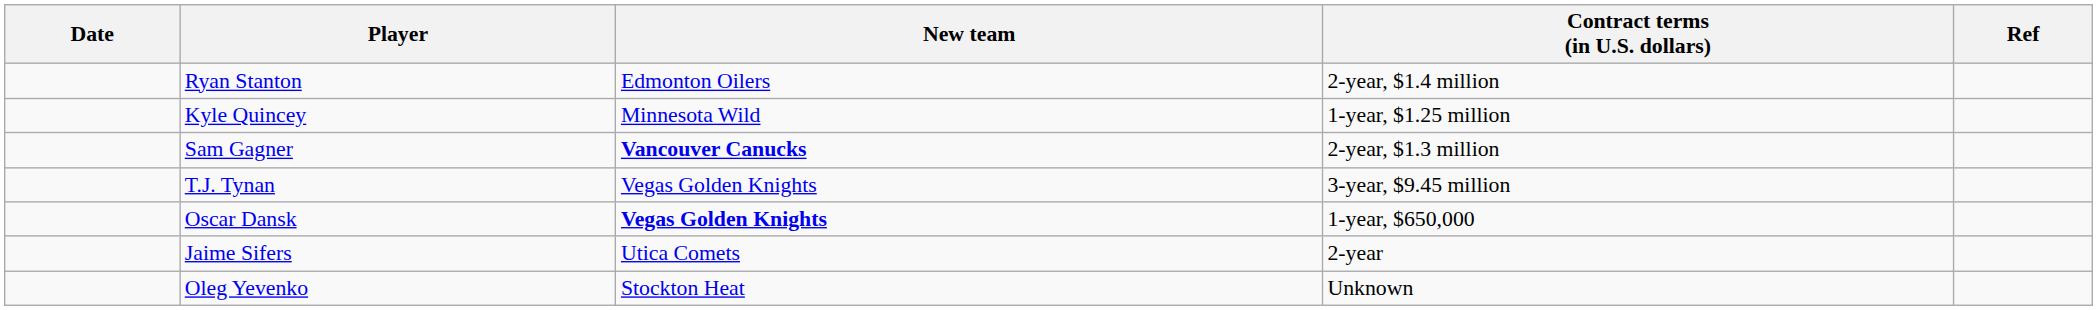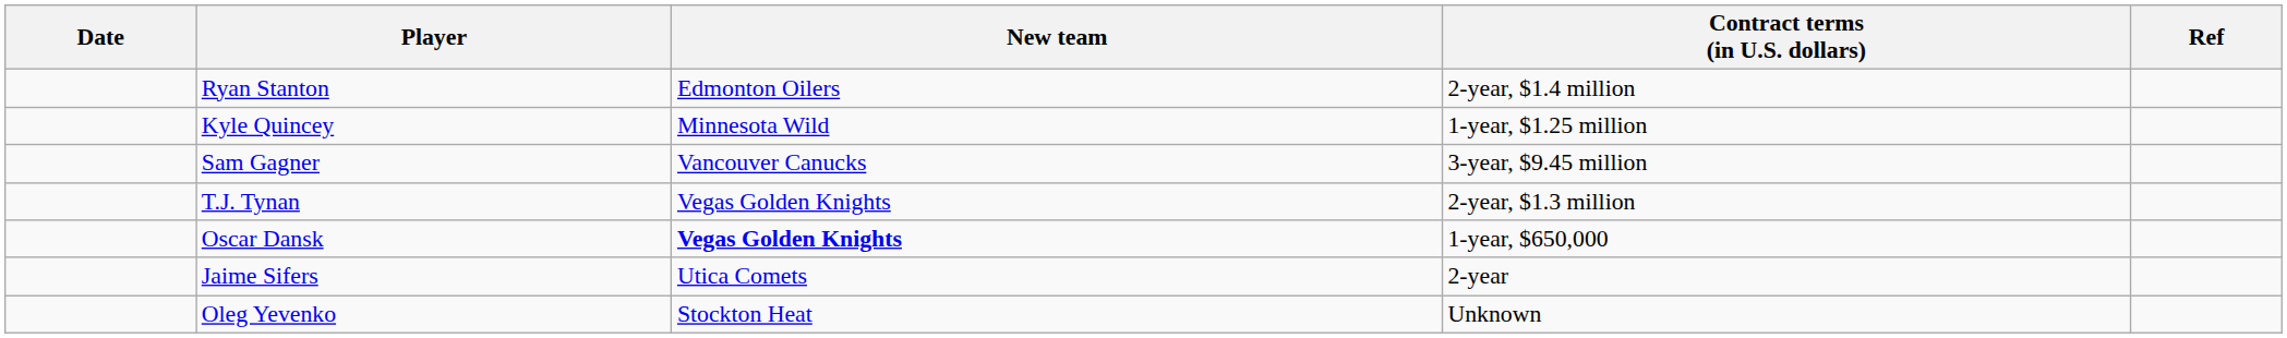 <table class="wikitable" width=97%>
 <tr style="background:#ddd; text-align:center;">
 <th>Date</th>
 <th>Player</th>
 <th>New team</th>
 <th>Contract terms<br>(in U.S. dollars)</th>
 <th>Ref</th>
 </tr>
 <tr>
 <td></td>
 <td><a href='#'>Ryan Stanton</a></td>
 <td><a href='#'>Edmonton Oilers</a></td>
 <td>2-year, $1.4 million</td>
 <td></td>
 </tr>
 <tr>
 <td></td>
 <td><a href='#'>Kyle Quincey</a></td>
 <td><a href='#'>Minnesota Wild</a></td>
 <td>1-year, $1.25 million</td>
 <td></td>
 </tr>
 <tr>
 <td></td>
 <td><a href='#'>Sam Gagner</a></td>
-<td><strong><a href='#'>Vancouver Canucks</a></strong></td>
-<td>2-year, $1.3 million</td>
+<td><a href='#'>Vancouver Canucks</a></td>
+<td>3-year, $9.45 million</td>
 <td></td>
 </tr>
 <tr>
 <td></td>
 <td><a href='#'>T.J. Tynan</a></td>
 <td><a href='#'>Vegas Golden Knights</a></td>
-<td>3-year, $9.45 million</td>
+<td>2-year, $1.3 million</td>
 <td></td>
 </tr>
 <tr>
 <td></td>
 <td><a href='#'>Oscar Dansk</a></td>
 <td><strong><a href='#'>Vegas Golden Knights</a></strong></td>
 <td>1-year, $650,000</td>
 <td></td>
 </tr>
 <tr>
 <td></td>
 <td><a href='#'>Jaime Sifers</a></td>
 <td><a href='#'>Utica Comets</a></td>
 <td>2-year</td>
 <td></td>
 </tr>
 <tr>
 <td></td>
 <td><a href='#'>Oleg Yevenko</a></td>
 <td><a href='#'>Stockton Heat</a></td>
 <td>Unknown</td>
 <td></td>
 </tr>
 </table>
